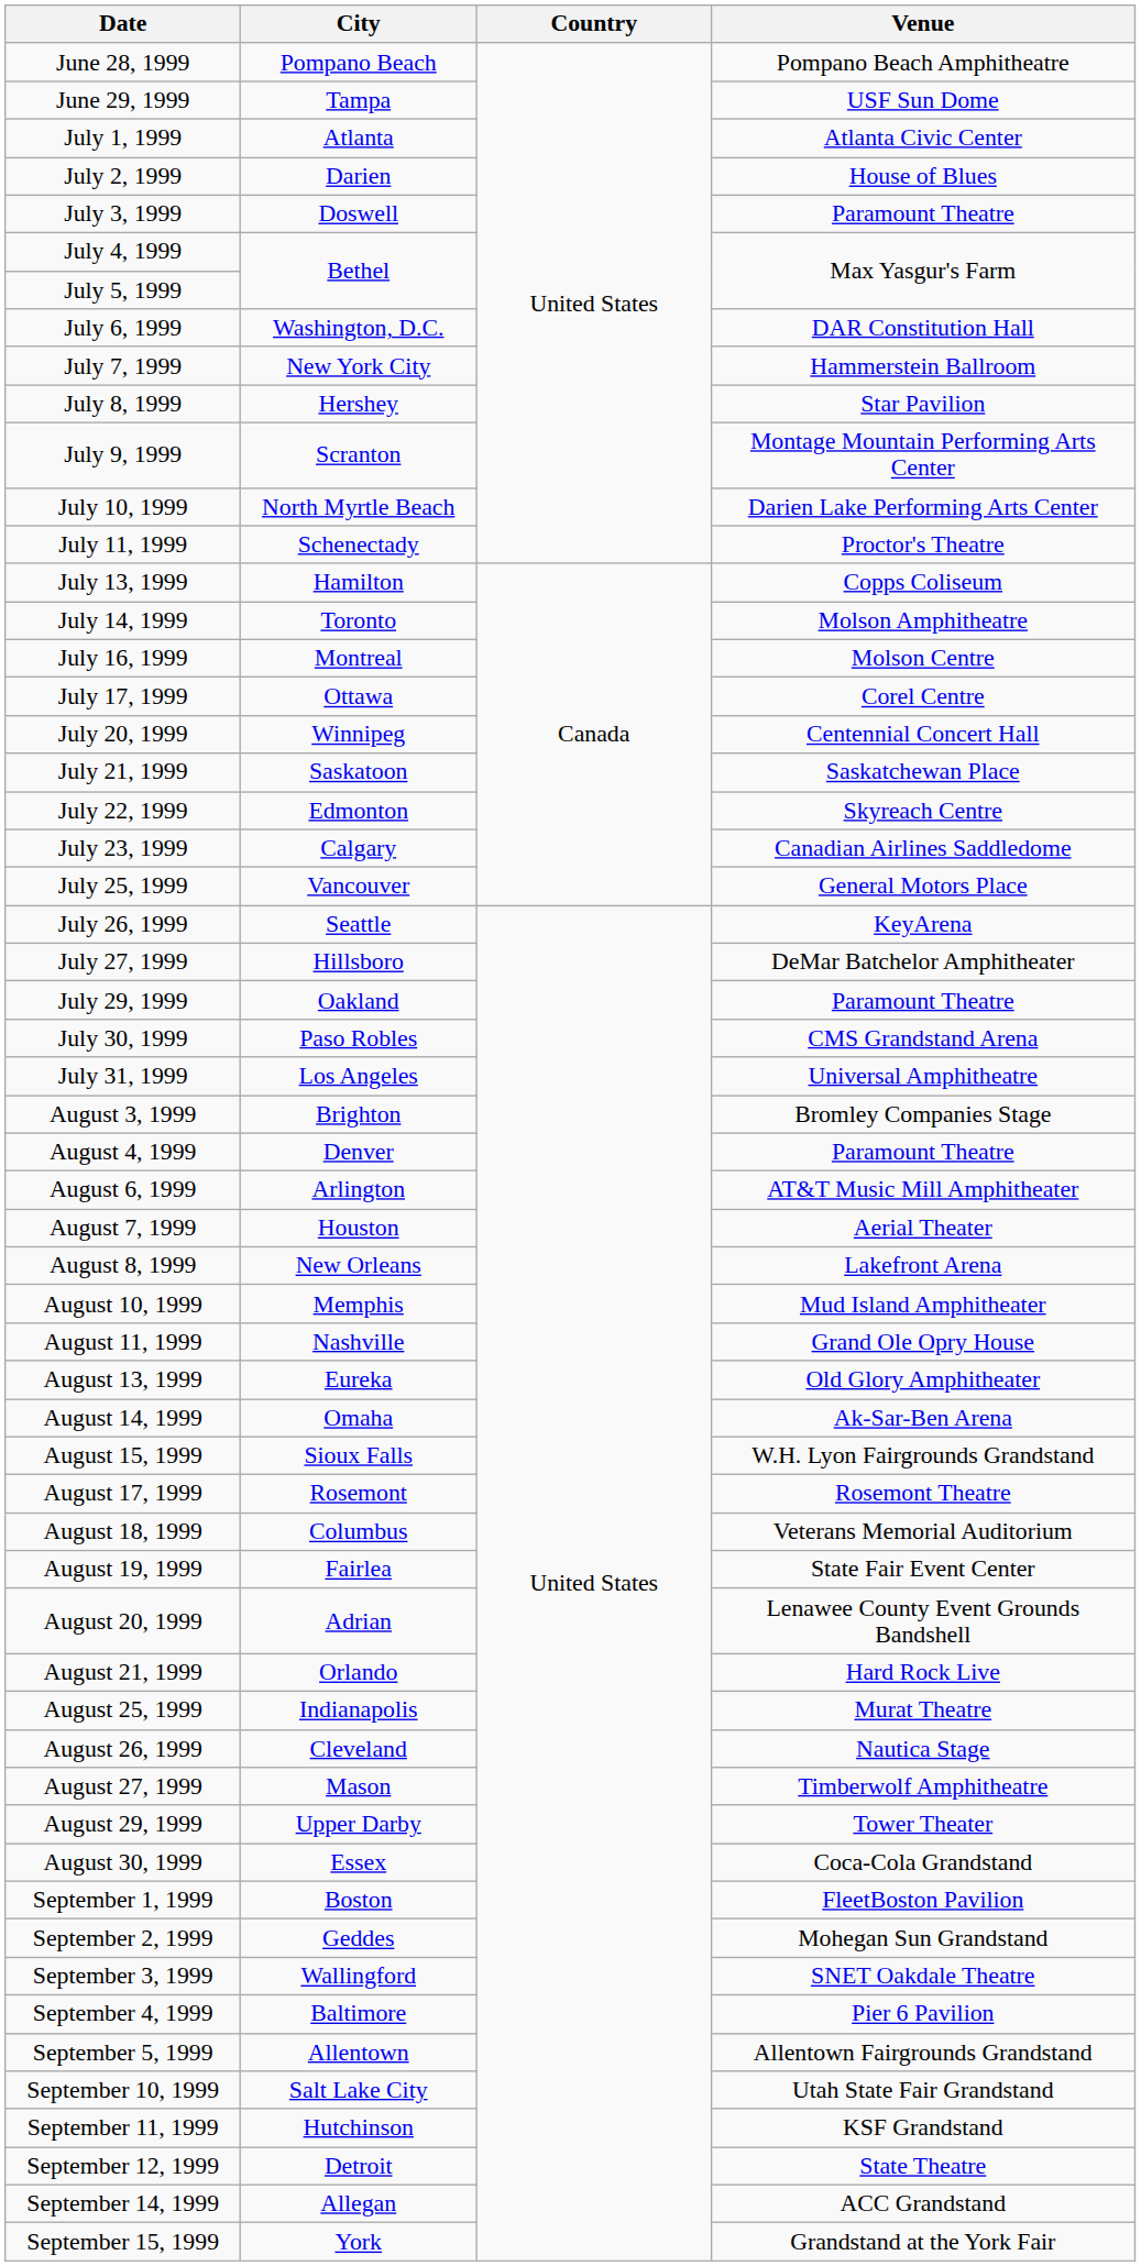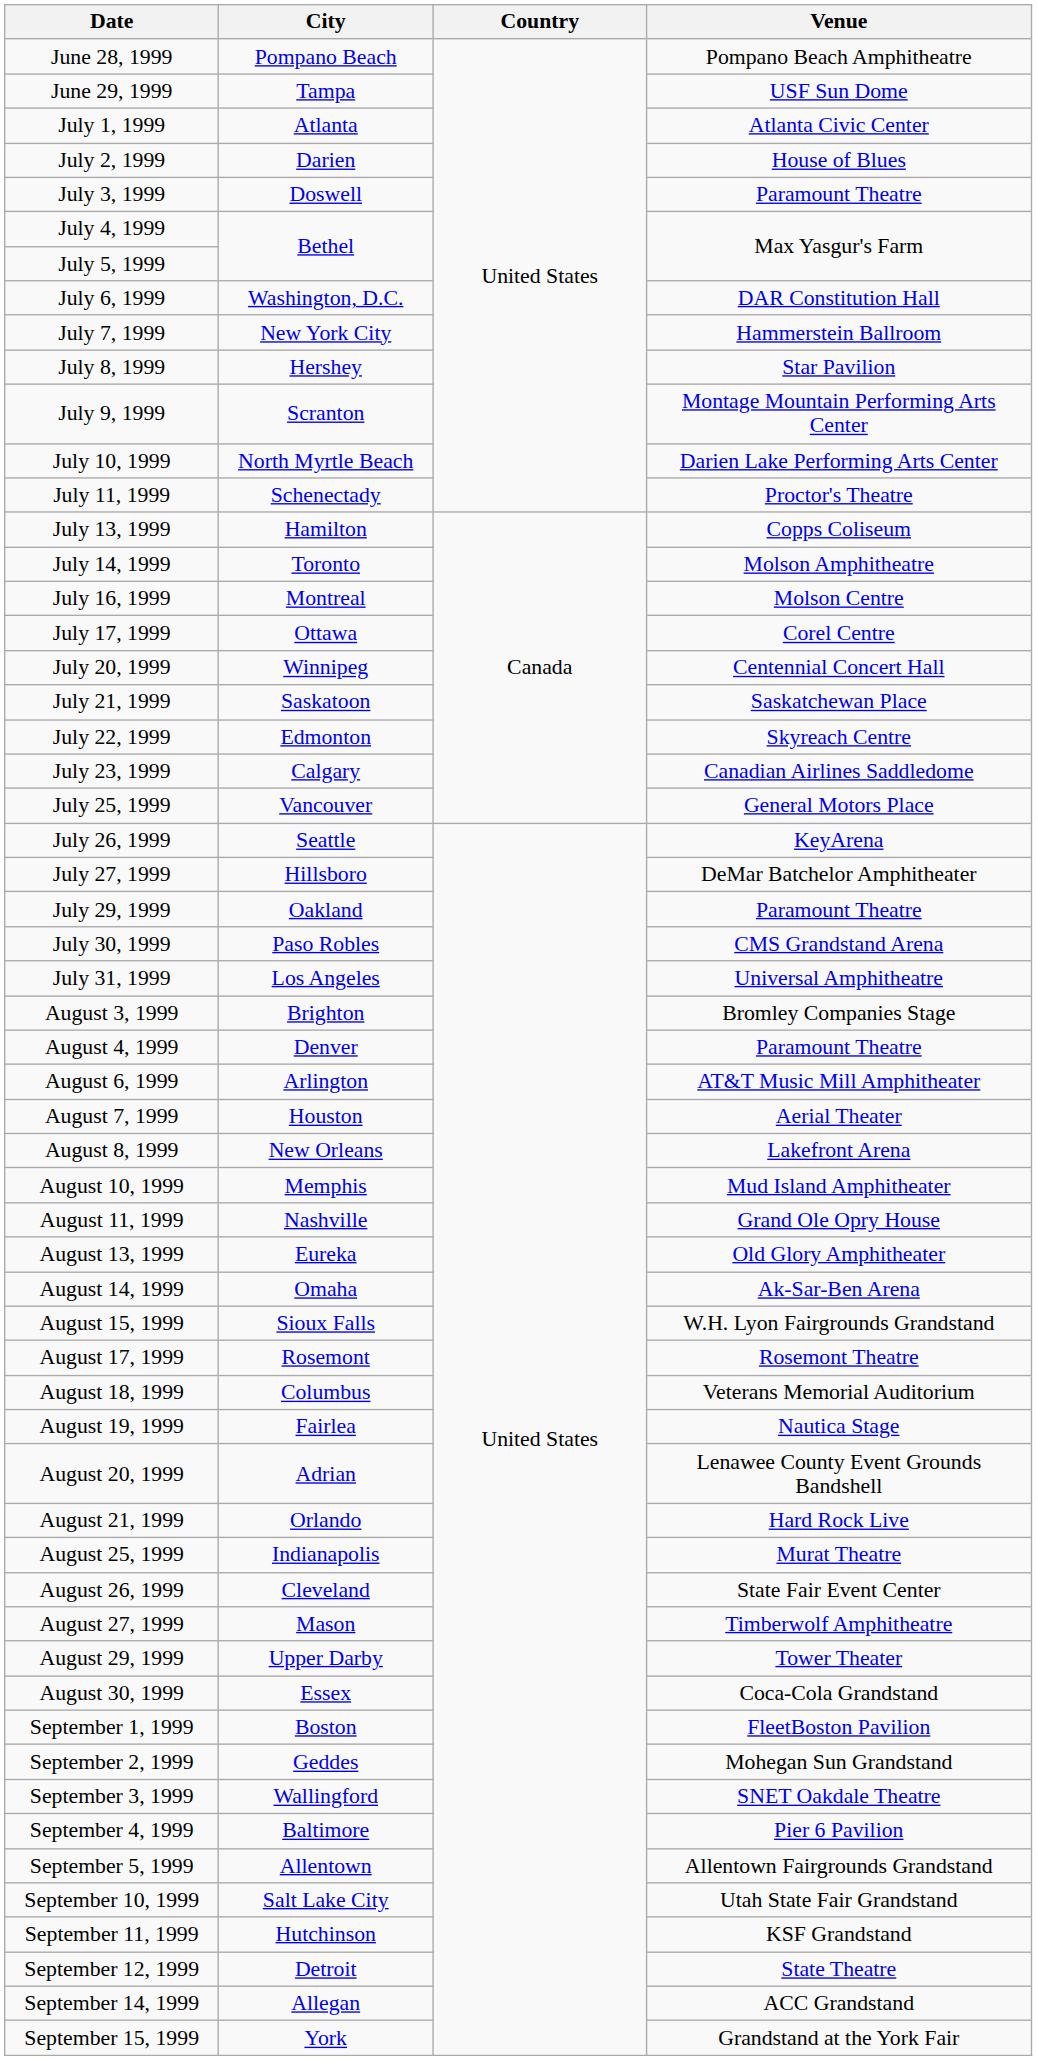 <table class="wikitable" style="text-align:center;">
 <tr>
 <th width="150">Date</th>
 <th width="150">City</th>
 <th width="150">Country</th>
 <th width="275">Venue</th>
 </tr>
 <tr>
 <td>June 28, 1999</td>
 <td><a href='#'>Pompano Beach</a></td>
 <td rowspan="13">United States</td>
 <td>Pompano Beach Amphitheatre</td>
 </tr>
 <tr>
 <td>June 29, 1999</td>
 <td><a href='#'>Tampa</a></td>
 <td><a href='#'>USF Sun Dome</a></td>
 </tr>
 <tr>
 <td>July 1, 1999</td>
 <td><a href='#'>Atlanta</a></td>
 <td><a href='#'>Atlanta Civic Center</a></td>
 </tr>
 <tr>
 <td>July 2, 1999</td>
 <td><a href='#'>Darien</a></td>
 <td><a href='#'>House of Blues</a></td>
 </tr>
 <tr>
 <td>July 3, 1999</td>
 <td><a href='#'>Doswell</a></td>
 <td><a href='#'>Paramount Theatre</a></td>
 </tr>
 <tr>
 <td>July 4, 1999</td>
 <td rowspan="2"><a href='#'>Bethel</a></td>
 <td rowspan="2">Max Yasgur's Farm</td>
 </tr>
 <tr>
 <td>July 5, 1999</td>
 </tr>
 <tr>
 <td>July 6, 1999</td>
 <td><a href='#'>Washington, D.C.</a></td>
 <td><a href='#'>DAR Constitution Hall</a></td>
 </tr>
 <tr>
 <td>July 7, 1999</td>
 <td><a href='#'>New York City</a></td>
 <td><a href='#'>Hammerstein Ballroom</a></td>
 </tr>
 <tr>
 <td>July 8, 1999</td>
 <td><a href='#'>Hershey</a></td>
 <td><a href='#'>Star Pavilion</a></td>
 </tr>
 <tr>
 <td>July 9, 1999</td>
 <td><a href='#'>Scranton</a></td>
 <td><a href='#'>Montage Mountain Performing Arts Center</a></td>
 </tr>
 <tr>
 <td>July 10, 1999</td>
 <td><a href='#'>North Myrtle Beach</a></td>
 <td><a href='#'>Darien Lake Performing Arts Center</a></td>
 </tr>
 <tr>
 <td>July 11, 1999</td>
 <td><a href='#'>Schenectady</a></td>
 <td><a href='#'>Proctor's Theatre</a></td>
 </tr>
 <tr>
 <td>July 13, 1999</td>
 <td><a href='#'>Hamilton</a></td>
 <td rowspan="9">Canada</td>
 <td><a href='#'>Copps Coliseum</a></td>
 </tr>
 <tr>
 <td>July 14, 1999</td>
 <td><a href='#'>Toronto</a></td>
 <td><a href='#'>Molson Amphitheatre</a></td>
 </tr>
 <tr>
 <td>July 16, 1999</td>
 <td><a href='#'>Montreal</a></td>
 <td><a href='#'>Molson Centre</a></td>
 </tr>
 <tr>
 <td>July 17, 1999</td>
 <td><a href='#'>Ottawa</a></td>
 <td><a href='#'>Corel Centre</a></td>
 </tr>
 <tr>
 <td>July 20, 1999</td>
 <td><a href='#'>Winnipeg</a></td>
 <td><a href='#'>Centennial Concert Hall</a></td>
 </tr>
 <tr>
 <td>July 21, 1999</td>
 <td><a href='#'>Saskatoon</a></td>
 <td><a href='#'>Saskatchewan Place</a></td>
 </tr>
 <tr>
 <td>July 22, 1999</td>
 <td><a href='#'>Edmonton</a></td>
 <td><a href='#'>Skyreach Centre</a></td>
 </tr>
 <tr>
 <td>July 23, 1999</td>
 <td><a href='#'>Calgary</a></td>
 <td><a href='#'>Canadian Airlines Saddledome</a></td>
 </tr>
 <tr>
 <td>July 25, 1999</td>
 <td><a href='#'>Vancouver</a></td>
 <td><a href='#'>General Motors Place</a></td>
 </tr>
 <tr>
 <td>July 26, 1999</td>
 <td><a href='#'>Seattle</a></td>
 <td rowspan="35">United States</td>
 <td><a href='#'>KeyArena</a></td>
 </tr>
 <tr>
 <td>July 27, 1999</td>
 <td><a href='#'>Hillsboro</a></td>
 <td>DeMar Batchelor Amphitheater</td>
 </tr>
 <tr>
 <td>July 29, 1999</td>
 <td><a href='#'>Oakland</a></td>
 <td><a href='#'>Paramount Theatre</a></td>
 </tr>
 <tr>
 <td>July 30, 1999</td>
 <td><a href='#'>Paso Robles</a></td>
 <td><a href='#'>CMS Grandstand Arena</a></td>
 </tr>
 <tr>
 <td>July 31, 1999</td>
 <td><a href='#'>Los Angeles</a></td>
 <td><a href='#'>Universal Amphitheatre</a></td>
 </tr>
 <tr>
 <td>August 3, 1999</td>
 <td><a href='#'>Brighton</a></td>
 <td>Bromley Companies Stage</td>
 </tr>
 <tr>
 <td>August 4, 1999</td>
 <td><a href='#'>Denver</a></td>
 <td><a href='#'>Paramount Theatre</a></td>
 </tr>
 <tr>
 <td>August 6, 1999</td>
 <td><a href='#'>Arlington</a></td>
 <td><a href='#'>AT&T Music Mill Amphitheater</a></td>
 </tr>
 <tr>
 <td>August 7, 1999</td>
 <td><a href='#'>Houston</a></td>
 <td><a href='#'>Aerial Theater</a></td>
 </tr>
 <tr>
 <td>August 8, 1999</td>
 <td><a href='#'>New Orleans</a></td>
 <td><a href='#'>Lakefront Arena</a></td>
 </tr>
 <tr>
 <td>August 10, 1999</td>
 <td><a href='#'>Memphis</a></td>
 <td><a href='#'>Mud Island Amphitheater</a></td>
 </tr>
 <tr>
 <td>August 11, 1999</td>
 <td><a href='#'>Nashville</a></td>
 <td><a href='#'>Grand Ole Opry House</a></td>
 </tr>
 <tr>
 <td>August 13, 1999</td>
 <td><a href='#'>Eureka</a></td>
 <td><a href='#'>Old Glory Amphitheater</a></td>
 </tr>
 <tr>
 <td>August 14, 1999</td>
 <td><a href='#'>Omaha</a></td>
 <td><a href='#'>Ak-Sar-Ben Arena</a></td>
 </tr>
 <tr>
 <td>August 15, 1999</td>
 <td><a href='#'>Sioux Falls</a></td>
 <td>W.H. Lyon Fairgrounds Grandstand</td>
 </tr>
 <tr>
 <td>August 17, 1999</td>
 <td><a href='#'>Rosemont</a></td>
 <td><a href='#'>Rosemont Theatre</a></td>
 </tr>
 <tr>
 <td>August 18, 1999</td>
 <td><a href='#'>Columbus</a></td>
 <td>Veterans Memorial Auditorium</td>
 </tr>
 <tr>
 <td>August 19, 1999</td>
 <td><a href='#'>Fairlea</a></td>
-<td>State Fair Event Center</td>
+<td><a href='#'>Nautica Stage</a></td>
 </tr>
 <tr>
 <td>August 20, 1999</td>
 <td><a href='#'>Adrian</a></td>
 <td>Lenawee County Event Grounds Bandshell</td>
 </tr>
 <tr>
 <td>August 21, 1999</td>
 <td><a href='#'>Orlando</a></td>
 <td><a href='#'>Hard Rock Live</a></td>
 </tr>
 <tr>
 <td>August 25, 1999</td>
 <td><a href='#'>Indianapolis</a></td>
 <td><a href='#'>Murat Theatre</a></td>
 </tr>
 <tr>
 <td>August 26, 1999</td>
 <td><a href='#'>Cleveland</a></td>
-<td><a href='#'>Nautica Stage</a></td>
+<td>State Fair Event Center</td>
 </tr>
 <tr>
 <td>August 27, 1999</td>
 <td><a href='#'>Mason</a></td>
 <td><a href='#'>Timberwolf Amphitheatre</a></td>
 </tr>
 <tr>
 <td>August 29, 1999</td>
 <td><a href='#'>Upper Darby</a></td>
 <td><a href='#'>Tower Theater</a></td>
 </tr>
 <tr>
 <td>August 30, 1999</td>
 <td><a href='#'>Essex</a></td>
 <td>Coca-Cola Grandstand</td>
 </tr>
 <tr>
 <td>September 1, 1999</td>
 <td><a href='#'>Boston</a></td>
 <td><a href='#'>FleetBoston Pavilion</a></td>
 </tr>
 <tr>
 <td>September 2, 1999</td>
 <td><a href='#'>Geddes</a></td>
 <td>Mohegan Sun Grandstand</td>
 </tr>
 <tr>
 <td>September 3, 1999</td>
 <td><a href='#'>Wallingford</a></td>
 <td><a href='#'>SNET Oakdale Theatre</a></td>
 </tr>
 <tr>
 <td>September 4, 1999</td>
 <td><a href='#'>Baltimore</a></td>
 <td><a href='#'>Pier 6 Pavilion</a></td>
 </tr>
 <tr>
 <td>September 5, 1999</td>
 <td><a href='#'>Allentown</a></td>
 <td>Allentown Fairgrounds Grandstand</td>
 </tr>
 <tr>
 <td>September 10, 1999</td>
 <td><a href='#'>Salt Lake City</a></td>
 <td>Utah State Fair Grandstand</td>
 </tr>
 <tr>
 <td>September 11, 1999</td>
 <td><a href='#'>Hutchinson</a></td>
 <td>KSF Grandstand</td>
 </tr>
 <tr>
 <td>September 12, 1999 </td>
 <td><a href='#'>Detroit</a></td>
 <td><a href='#'>State Theatre</a></td>
 </tr>
 <tr>
 <td>September 14, 1999</td>
 <td><a href='#'>Allegan</a></td>
 <td>ACC Grandstand</td>
 </tr>
 <tr>
 <td>September 15, 1999</td>
 <td><a href='#'>York</a></td>
 <td>Grandstand at the York Fair</td>
 </tr>
 <tr>
 </tr>
 </table>
